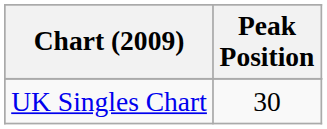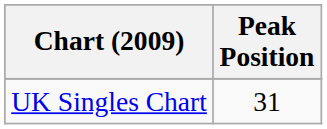 <table class="wikitable sortable">
 <tr>
 <th>Chart (2009)</th>
 <th style="text-align:center;">Peak<br>Position</th>
 </tr>
 <tr>
 </tr>
 <tr>
 </tr>
 <tr>
 <td align="left"><a href='#'>UK Singles Chart</a></td>
-<td style="text-align:center;">30</td>
+<td style="text-align:center;">31</td>
 </tr>
 </table>
